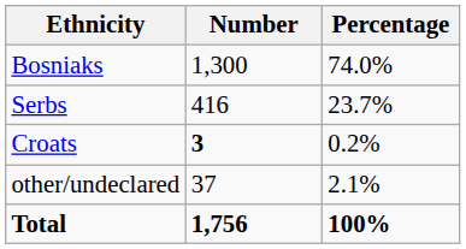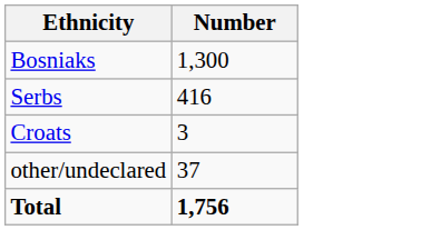 <table class="wikitable">
 <tr>
 <th width="100px">Ethnicity</th>
 <th width="80px">Number</th>
-<th width="80px">Percentage</th>
 </tr>
 <tr>
 <td><a href='#'>Bosniaks</a></td>
 <td>1,300</td>
-<td>74.0%</td>
 </tr>
 <tr>
 <td><a href='#'>Serbs</a></td>
 <td>416</td>
-<td>23.7%</td>
 </tr>
 <tr>
 <td><a href='#'>Croats</a></td>
-<td><strong>3</strong></td>
-<td>0.2%</td>
+<td>3</td>
 </tr>
 <tr>
 <td>other/undeclared</td>
 <td>37</td>
-<td>2.1%</td>
 </tr>
 <tr>
 <td><strong>Total</strong></td>
 <td><strong>1,756</strong></td>
-<td><strong>100%</strong></td>
 </tr>
 </table>
